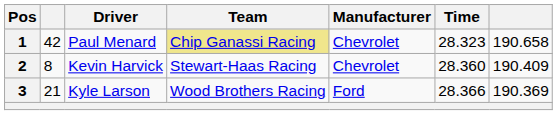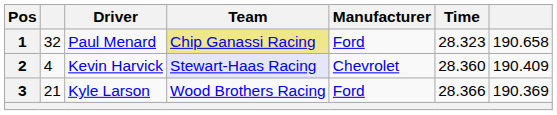 <table class="wikitable" style="font-size:95%">
 <tr>
 <th>Pos</th>
 <th></th>
 <th>Driver</th>
 <th>Team</th>
 <th>Manufacturer</th>
 <th>Time</th>
 <th></th>
 </tr>
 <tr>
 <th>1</th>
-<td>42</td>
+<td>32</td>
 <td><a href='#'>Paul Menard</a></td>
 <td style="background: khaki;"><a href='#'>Chip Ganassi Racing</a></td>
-<td><a href='#'>Chevrolet</a></td>
+<td><a href='#'>Ford</a></td>
 <td>28.323</td>
 <td>190.658</td>
 </tr>
 <tr>
 <th>2</th>
-<td>8</td>
+<td>4</td>
 <td><a href='#'>Kevin Harvick</a></td>
-<td><a href='#'>Stewart-Haas Racing</a></td>
+<td style="background: lavender;"><a href='#'>Stewart-Haas Racing</a></td>
 <td><a href='#'>Chevrolet</a></td>
 <td>28.360</td>
 <td>190.409</td>
 </tr>
 <tr>
 <th>3</th>
 <td>21</td>
 <td><a href='#'>Kyle Larson</a></td>
 <td><a href='#'>Wood Brothers Racing</a></td>
 <td><a href='#'>Ford</a></td>
 <td>28.366</td>
 <td>190.369</td>
 </tr>
 <tr>
 <th colspan="7"></th>
 </tr>
 </table>
